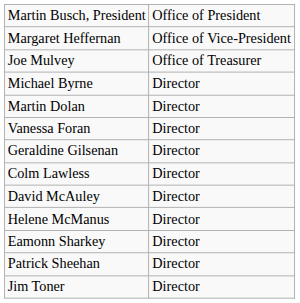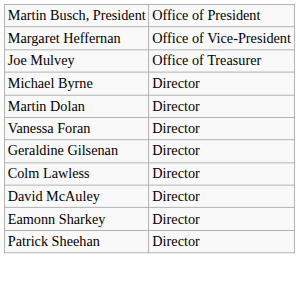 <table class="wikitable">
 <tr>
 <td>Martin Busch, President</td>
 <td>Office of President</td>
 </tr>
 <tr>
 <td>Margaret Heffernan</td>
 <td>Office of Vice-President</td>
 </tr>
 <tr>
 <td>Joe Mulvey</td>
 <td>Office of Treasurer</td>
 </tr>
 <tr>
 <td>Michael Byrne</td>
 <td>Director</td>
 </tr>
 <tr>
 <td>Martin Dolan</td>
 <td>Director</td>
 </tr>
 <tr>
 <td>Vanessa Foran</td>
 <td>Director</td>
 </tr>
 <tr>
 <td>Geraldine Gilsenan</td>
 <td>Director</td>
 </tr>
 <tr>
 <td>Colm Lawless</td>
 <td>Director</td>
 </tr>
 <tr>
 <td>David McAuley</td>
 <td>Director</td>
 </tr>
 <tr>
-<td>Helene McManus</td>
-<td>Director</td>
-</tr>
-<tr>
 <td>Eamonn Sharkey</td>
 <td>Director</td>
 </tr>
 <tr>
 <td>Patrick Sheehan</td>
 <td>Director</td>
 </tr>
-<tr>
-<td>Jim Toner</td>
-<td>Director</td>
-</tr>
 </table>
